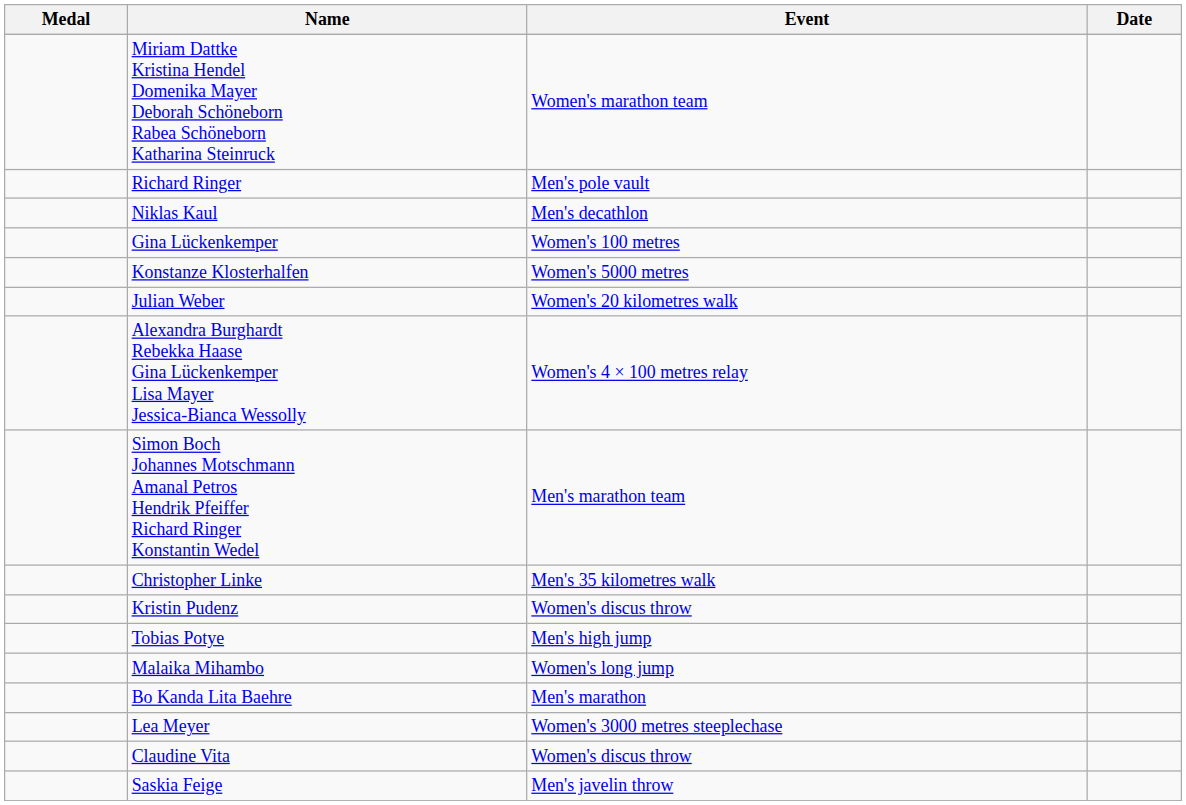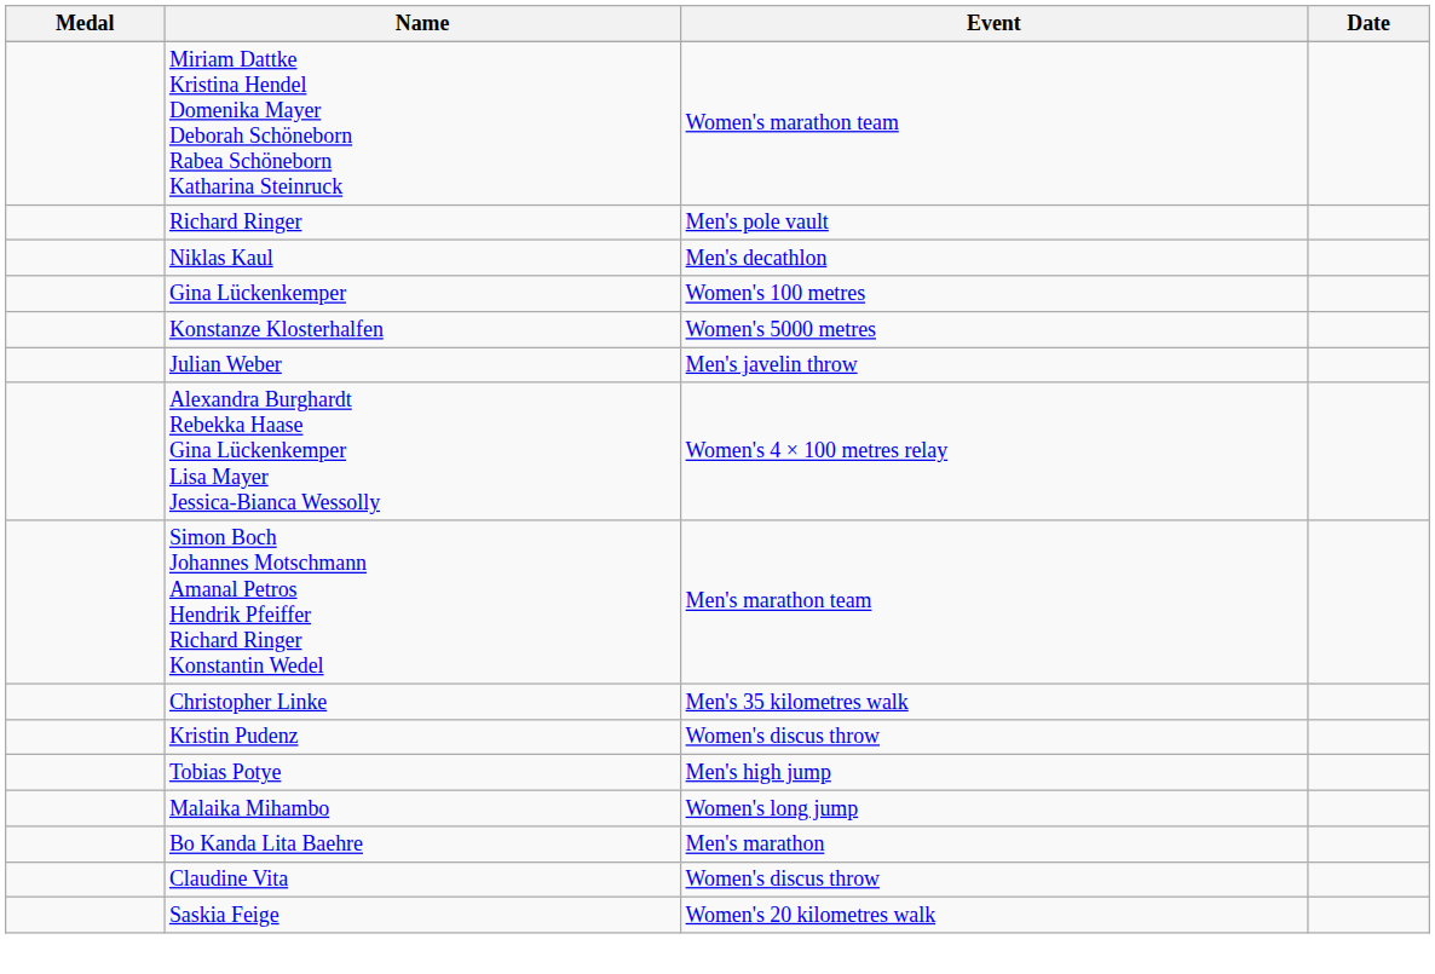 <table class="wikitable" style="font-size:90%" width=60%>
 <tr>
 <th>Medal</th>
 <th>Name</th>
 <th>Event</th>
 <th>Date</th>
 </tr>
 <tr>
 </tr>
 <tr>
 <td></td>
 <td><a href='#'>Miriam Dattke</a><br><a href='#'>Kristina Hendel</a><br><a href='#'>Domenika Mayer</a><br><a href='#'>Deborah Schöneborn</a><br><a href='#'>Rabea Schöneborn</a><br><a href='#'>Katharina Steinruck</a></td>
 <td><a href='#'>Women's marathon team</a></td>
 <td></td>
 </tr>
 <tr>
 <td></td>
 <td><a href='#'>Richard Ringer</a></td>
 <td><a href='#'>Men's pole vault</a></td>
 <td></td>
 </tr>
 <tr>
 <td></td>
 <td><a href='#'>Niklas Kaul</a></td>
 <td><a href='#'>Men's decathlon</a></td>
 <td></td>
 </tr>
 <tr>
 <td></td>
 <td><a href='#'>Gina Lückenkemper</a></td>
 <td><a href='#'>Women's 100 metres</a></td>
 <td></td>
 </tr>
 <tr>
 <td></td>
 <td><a href='#'>Konstanze Klosterhalfen</a></td>
 <td><a href='#'>Women's 5000 metres</a></td>
 <td></td>
 </tr>
 <tr>
 <td></td>
 <td><a href='#'>Julian Weber</a></td>
-<td><a href='#'>Women's 20 kilometres walk</a></td>
+<td><a href='#'>Men's javelin throw</a></td>
 <td></td>
 </tr>
 <tr>
 <td></td>
 <td><a href='#'>Alexandra Burghardt</a><br><a href='#'>Rebekka Haase</a><br><a href='#'>Gina Lückenkemper</a><br><a href='#'>Lisa Mayer</a><br><a href='#'>Jessica-Bianca Wessolly</a></td>
 <td><a href='#'>Women's 4 × 100 metres relay</a></td>
 <td></td>
 </tr>
 <tr>
 <td></td>
 <td><a href='#'>Simon Boch</a><br><a href='#'>Johannes Motschmann</a><br><a href='#'>Amanal Petros</a><br><a href='#'>Hendrik Pfeiffer</a><br><a href='#'>Richard Ringer</a><br><a href='#'>Konstantin Wedel</a></td>
 <td><a href='#'>Men's marathon team</a></td>
 <td></td>
 </tr>
 <tr>
 <td></td>
 <td><a href='#'>Christopher Linke</a></td>
 <td><a href='#'>Men's 35 kilometres walk</a></td>
 <td></td>
 </tr>
 <tr>
 <td></td>
 <td><a href='#'>Kristin Pudenz</a></td>
 <td><a href='#'>Women's discus throw</a></td>
 <td></td>
 </tr>
 <tr>
 <td></td>
 <td><a href='#'>Tobias Potye</a></td>
 <td><a href='#'>Men's high jump</a></td>
 <td></td>
 </tr>
 <tr>
 <td></td>
 <td><a href='#'>Malaika Mihambo</a></td>
 <td><a href='#'>Women's long jump</a></td>
 <td></td>
 </tr>
 <tr>
 <td></td>
 <td><a href='#'>Bo Kanda Lita Baehre</a></td>
 <td><a href='#'>Men's marathon</a></td>
 <td></td>
 </tr>
 <tr>
 <td></td>
-<td><a href='#'>Lea Meyer</a></td>
-<td><a href='#'>Women's 3000 metres steeplechase</a></td>
-<td></td>
-</tr>
-<tr>
-<td></td>
 <td><a href='#'>Claudine Vita</a></td>
 <td><a href='#'>Women's discus throw</a></td>
 <td></td>
 </tr>
 <tr>
 <td></td>
 <td><a href='#'>Saskia Feige</a></td>
-<td><a href='#'>Men's javelin throw</a></td>
+<td><a href='#'>Women's 20 kilometres walk</a></td>
 <td></td>
 </tr>
 </table>
